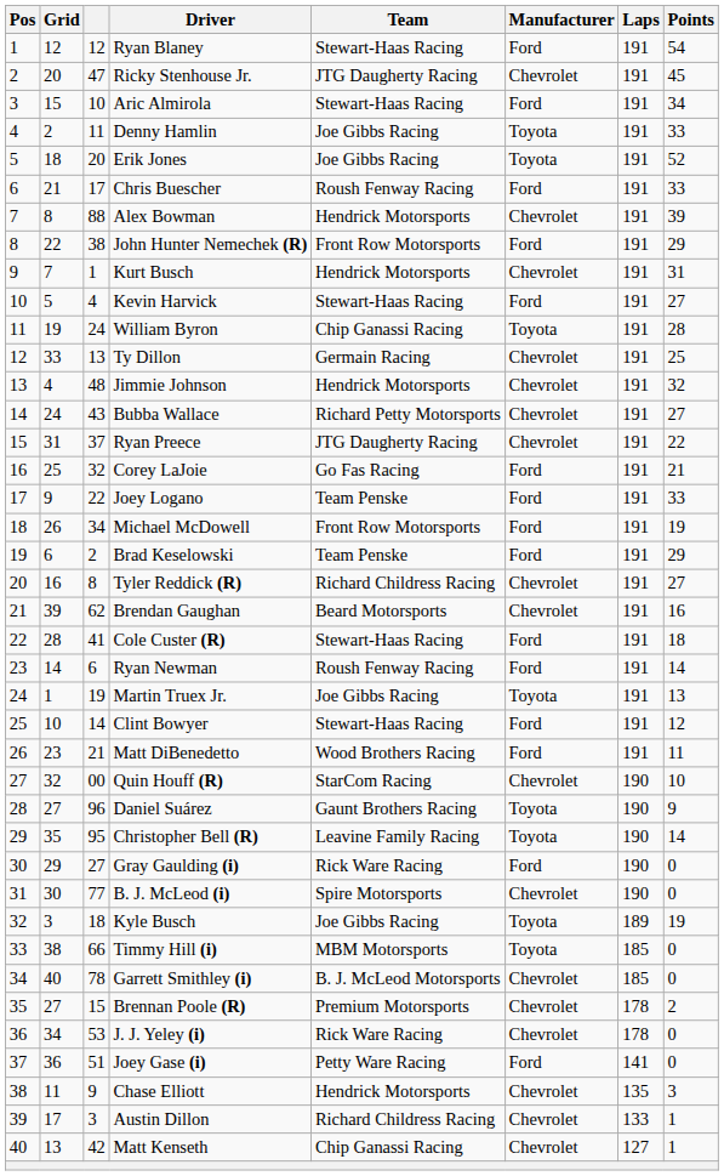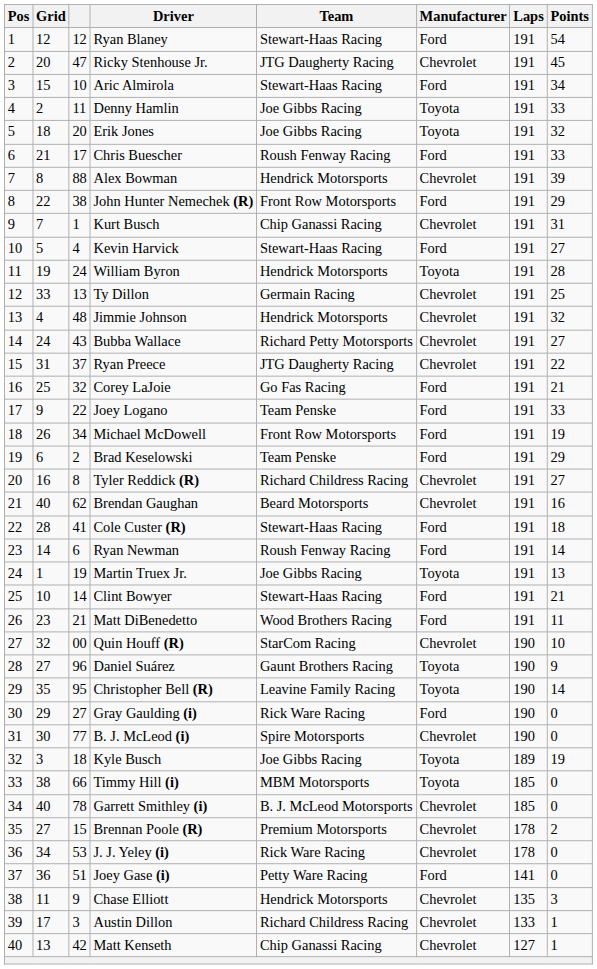 <table class="wikitable" style="font-size:98%">
 <tr>
 <th>Pos</th>
 <th>Grid</th>
 <th></th>
 <th>Driver</th>
 <th>Team</th>
 <th>Manufacturer</th>
 <th>Laps</th>
 <th>Points</th>
 </tr>
 <tr>
 <td>1</td>
 <td>12</td>
 <td>12</td>
 <td>Ryan Blaney</td>
 <td>Stewart-Haas Racing</td>
 <td>Ford</td>
 <td>191</td>
 <td>54</td>
 </tr>
 <tr>
 <td>2</td>
 <td>20</td>
 <td>47</td>
 <td>Ricky Stenhouse Jr.</td>
 <td>JTG Daugherty Racing</td>
 <td>Chevrolet</td>
 <td>191</td>
 <td>45</td>
 </tr>
 <tr>
 <td>3</td>
 <td>15</td>
 <td>10</td>
 <td>Aric Almirola</td>
 <td>Stewart-Haas Racing</td>
 <td>Ford</td>
 <td>191</td>
 <td>34</td>
 </tr>
 <tr>
 <td>4</td>
 <td>2</td>
 <td>11</td>
 <td>Denny Hamlin</td>
 <td>Joe Gibbs Racing</td>
 <td>Toyota</td>
 <td>191</td>
 <td>33</td>
 </tr>
 <tr>
 <td>5</td>
 <td>18</td>
 <td>20</td>
 <td>Erik Jones</td>
 <td>Joe Gibbs Racing</td>
 <td>Toyota</td>
 <td>191</td>
-<td>52</td>
+<td>32</td>
 </tr>
 <tr>
 <td>6</td>
 <td>21</td>
 <td>17</td>
 <td>Chris Buescher</td>
 <td>Roush Fenway Racing</td>
 <td>Ford</td>
 <td>191</td>
 <td>33</td>
 </tr>
 <tr>
 <td>7</td>
 <td>8</td>
 <td>88</td>
 <td>Alex Bowman</td>
 <td>Hendrick Motorsports</td>
 <td>Chevrolet</td>
 <td>191</td>
 <td>39</td>
 </tr>
 <tr>
 <td>8</td>
 <td>22</td>
 <td>38</td>
 <td>John Hunter Nemechek <strong>(R)</strong></td>
 <td>Front Row Motorsports</td>
 <td>Ford</td>
 <td>191</td>
 <td>29</td>
 </tr>
 <tr>
 <td>9</td>
 <td>7</td>
 <td>1</td>
 <td>Kurt Busch</td>
-<td>Hendrick Motorsports</td>
+<td>Chip Ganassi Racing</td>
 <td>Chevrolet</td>
 <td>191</td>
 <td>31</td>
 </tr>
 <tr>
 <td>10</td>
 <td>5</td>
 <td>4</td>
 <td>Kevin Harvick</td>
 <td>Stewart-Haas Racing</td>
 <td>Ford</td>
 <td>191</td>
 <td>27</td>
 </tr>
 <tr>
 <td>11</td>
 <td>19</td>
 <td>24</td>
 <td>William Byron</td>
-<td>Chip Ganassi Racing</td>
+<td>Hendrick Motorsports</td>
 <td>Toyota</td>
 <td>191</td>
 <td>28</td>
 </tr>
 <tr>
 <td>12</td>
 <td>33</td>
 <td>13</td>
 <td>Ty Dillon</td>
 <td>Germain Racing</td>
 <td>Chevrolet</td>
 <td>191</td>
 <td>25</td>
 </tr>
 <tr>
 <td>13</td>
 <td>4</td>
 <td>48</td>
 <td>Jimmie Johnson</td>
 <td>Hendrick Motorsports</td>
 <td>Chevrolet</td>
 <td>191</td>
 <td>32</td>
 </tr>
 <tr>
 <td>14</td>
 <td>24</td>
 <td>43</td>
 <td>Bubba Wallace</td>
 <td>Richard Petty Motorsports</td>
 <td>Chevrolet</td>
 <td>191</td>
 <td>27</td>
 </tr>
 <tr>
 <td>15</td>
 <td>31</td>
 <td>37</td>
 <td>Ryan Preece</td>
 <td>JTG Daugherty Racing</td>
 <td>Chevrolet</td>
 <td>191</td>
 <td>22</td>
 </tr>
 <tr>
 <td>16</td>
 <td>25</td>
 <td>32</td>
 <td>Corey LaJoie</td>
 <td>Go Fas Racing</td>
 <td>Ford</td>
 <td>191</td>
 <td>21</td>
 </tr>
 <tr>
 <td>17</td>
 <td>9</td>
 <td>22</td>
 <td>Joey Logano</td>
 <td>Team Penske</td>
 <td>Ford</td>
 <td>191</td>
 <td>33</td>
 </tr>
 <tr>
 <td>18</td>
 <td>26</td>
 <td>34</td>
 <td>Michael McDowell</td>
 <td>Front Row Motorsports</td>
 <td>Ford</td>
 <td>191</td>
 <td>19</td>
 </tr>
 <tr>
 <td>19</td>
 <td>6</td>
 <td>2</td>
 <td>Brad Keselowski</td>
 <td>Team Penske</td>
 <td>Ford</td>
 <td>191</td>
 <td>29</td>
 </tr>
 <tr>
 <td>20</td>
 <td>16</td>
 <td>8</td>
 <td>Tyler Reddick <strong>(R)</strong></td>
 <td>Richard Childress Racing</td>
 <td>Chevrolet</td>
 <td>191</td>
 <td>27</td>
 </tr>
 <tr>
 <td>21</td>
-<td>39</td>
+<td>40</td>
 <td>62</td>
 <td>Brendan Gaughan</td>
 <td>Beard Motorsports</td>
 <td>Chevrolet</td>
 <td>191</td>
 <td>16</td>
 </tr>
 <tr>
 <td>22</td>
 <td>28</td>
 <td>41</td>
 <td>Cole Custer <strong>(R)</strong></td>
 <td>Stewart-Haas Racing</td>
 <td>Ford</td>
 <td>191</td>
 <td>18</td>
 </tr>
 <tr>
 <td>23</td>
 <td>14</td>
 <td>6</td>
 <td>Ryan Newman</td>
 <td>Roush Fenway Racing</td>
 <td>Ford</td>
 <td>191</td>
 <td>14</td>
 </tr>
 <tr>
 <td>24</td>
 <td>1</td>
 <td>19</td>
 <td>Martin Truex Jr.</td>
 <td>Joe Gibbs Racing</td>
 <td>Toyota</td>
 <td>191</td>
 <td>13</td>
 </tr>
 <tr>
 <td>25</td>
 <td>10</td>
 <td>14</td>
 <td>Clint Bowyer</td>
 <td>Stewart-Haas Racing</td>
 <td>Ford</td>
 <td>191</td>
-<td>12</td>
+<td>21</td>
 </tr>
 <tr>
 <td>26</td>
 <td>23</td>
 <td>21</td>
 <td>Matt DiBenedetto</td>
 <td>Wood Brothers Racing</td>
 <td>Ford</td>
 <td>191</td>
 <td>11</td>
 </tr>
 <tr>
 <td>27</td>
 <td>32</td>
 <td>00</td>
 <td>Quin Houff <strong>(R)</strong></td>
 <td>StarCom Racing</td>
 <td>Chevrolet</td>
 <td>190</td>
 <td>10</td>
 </tr>
 <tr>
 <td>28</td>
 <td>27</td>
 <td>96</td>
 <td>Daniel Suárez</td>
 <td>Gaunt Brothers Racing</td>
 <td>Toyota</td>
 <td>190</td>
 <td>9</td>
 </tr>
 <tr>
 <td>29</td>
 <td>35</td>
 <td>95</td>
 <td>Christopher Bell <strong>(R)</strong></td>
 <td>Leavine Family Racing</td>
 <td>Toyota</td>
 <td>190</td>
 <td>14</td>
 </tr>
 <tr>
 <td>30</td>
 <td>29</td>
 <td>27</td>
 <td>Gray Gaulding <strong>(i)</strong></td>
 <td>Rick Ware Racing</td>
 <td>Ford</td>
 <td>190</td>
 <td>0</td>
 </tr>
 <tr>
 <td>31</td>
 <td>30</td>
 <td>77</td>
 <td>B. J. McLeod <strong>(i)</strong></td>
 <td>Spire Motorsports</td>
 <td>Chevrolet</td>
 <td>190</td>
 <td>0</td>
 </tr>
 <tr>
 <td>32</td>
 <td>3</td>
 <td>18</td>
 <td>Kyle Busch</td>
 <td>Joe Gibbs Racing</td>
 <td>Toyota</td>
 <td>189</td>
 <td>19</td>
 </tr>
 <tr>
 <td>33</td>
 <td>38</td>
 <td>66</td>
 <td>Timmy Hill <strong>(i)</strong></td>
 <td>MBM Motorsports</td>
 <td>Toyota</td>
 <td>185</td>
 <td>0</td>
 </tr>
 <tr>
 <td>34</td>
 <td>40</td>
 <td>78</td>
 <td>Garrett Smithley <strong>(i)</strong></td>
 <td>B. J. McLeod Motorsports</td>
 <td>Chevrolet</td>
 <td>185</td>
 <td>0</td>
 </tr>
 <tr>
 <td>35</td>
 <td>27</td>
 <td>15</td>
 <td>Brennan Poole <strong>(R)</strong></td>
 <td>Premium Motorsports</td>
 <td>Chevrolet</td>
 <td>178</td>
 <td>2</td>
 </tr>
 <tr>
 <td>36</td>
 <td>34</td>
 <td>53</td>
 <td>J. J. Yeley <strong>(i)</strong></td>
 <td>Rick Ware Racing</td>
 <td>Chevrolet</td>
 <td>178</td>
 <td>0</td>
 </tr>
 <tr>
 <td>37</td>
 <td>36</td>
 <td>51</td>
 <td>Joey Gase <strong>(i)</strong></td>
 <td>Petty Ware Racing</td>
 <td>Ford</td>
 <td>141</td>
 <td>0</td>
 </tr>
 <tr>
 <td>38</td>
 <td>11</td>
 <td>9</td>
 <td>Chase Elliott</td>
 <td>Hendrick Motorsports</td>
 <td>Chevrolet</td>
 <td>135</td>
 <td>3</td>
 </tr>
 <tr>
 <td>39</td>
 <td>17</td>
 <td>3</td>
 <td>Austin Dillon</td>
 <td>Richard Childress Racing</td>
 <td>Chevrolet</td>
 <td>133</td>
 <td>1</td>
 </tr>
 <tr>
 <td>40</td>
 <td>13</td>
 <td>42</td>
 <td>Matt Kenseth</td>
 <td>Chip Ganassi Racing</td>
 <td>Chevrolet</td>
 <td>127</td>
 <td>1</td>
 </tr>
 <tr>
 <th colspan="8"></th>
 </tr>
 </table>
